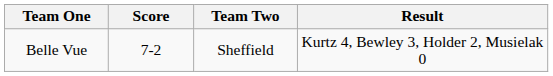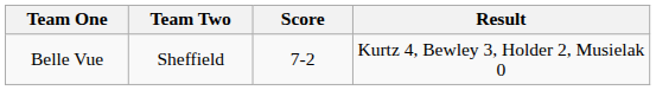 <table class="wikitable" style="text-align: center">
 <tr>
 <th width=100>Team One</th>
+<th width=100>Team Two</th>
 <th width=80>Score</th>
-<th width=100>Team Two</th>
 <th width=250>Result</th>
 </tr>
 <tr>
 <td>Belle Vue</td>
+<td>Sheffield</td>
 <td>7-2</td>
-<td>Sheffield</td>
 <td>Kurtz 4, Bewley 3, Holder 2, Musielak 0</td>
 </tr>
 </table>
